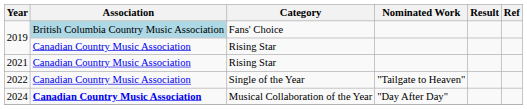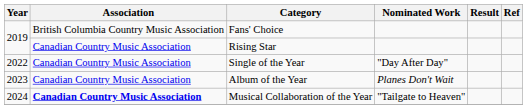 <table class="wikitable">
 <tr>
 <th>Year</th>
 <th>Association</th>
 <th>Category</th>
 <th>Nominated Work</th>
 <th>Result</th>
 <th>Ref</th>
 </tr>
 <tr>
 <td rowspan="2">2019</td>
-<td style="background: lightblue;">British Columbia Country Music Association</td>
+<td>British Columbia Country Music Association</td>
 <td>Fans' Choice</td>
 <td></td>
 <td></td>
 <td></td>
 </tr>
 <tr>
 <td><a href='#'>Canadian Country Music Association</a></td>
 <td>Rising Star</td>
 <td></td>
 <td></td>
 <td></td>
 </tr>
 <tr>
-<td>2021</td>
+<td>2022</td>
 <td><a href='#'>Canadian Country Music Association</a></td>
-<td>Rising Star</td>
-<td></td>
+<td>Single of the Year</td>
+<td>"Day After Day" <br></td>
 <td></td>
 <td></td>
 </tr>
 <tr>
-<td>2022</td>
+<td>2023</td>
 <td><a href='#'>Canadian Country Music Association</a></td>
-<td>Single of the Year</td>
-<td>"Tailgate to Heaven"</td>
+<td>Album of the Year</td>
+<td><em>Planes Don't Wait</em></td>
 <td></td>
 <td></td>
 </tr>
 <tr>
 <td>2024</td>
 <td><strong><a href='#'>Canadian Country Music Association</a></strong></td>
 <td>Musical Collaboration of the Year</td>
-<td>"Day After Day" <br></td>
+<td>"Tailgate to Heaven"</td>
 <td></td>
 <td></td>
 </tr>
 <tr>
 </tr>
 </table>
